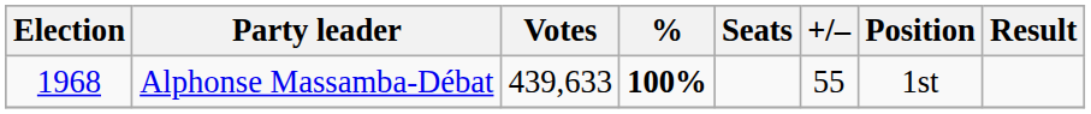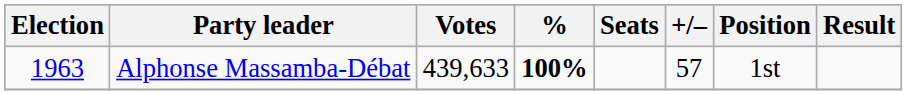 <table class="wikitable" style="text-align:center">
 <tr>
 <th>Election</th>
 <th>Party leader</th>
 <th>Votes</th>
 <th>%</th>
 <th>Seats</th>
 <th>+/–</th>
 <th>Position</th>
 <th>Result</th>
 </tr>
 <tr>
-<td><a href='#'>1968</a></td>
+<td><a href='#'>1963</a></td>
 <td><a href='#'>Alphonse Massamba-Débat</a></td>
 <td>439,633</td>
 <td><strong>100%</strong></td>
 <td></td>
-<td> 55</td>
+<td> 57</td>
 <td> 1st</td>
 <td></td>
 </tr>
 <tr>
 </tr>
 </table>
